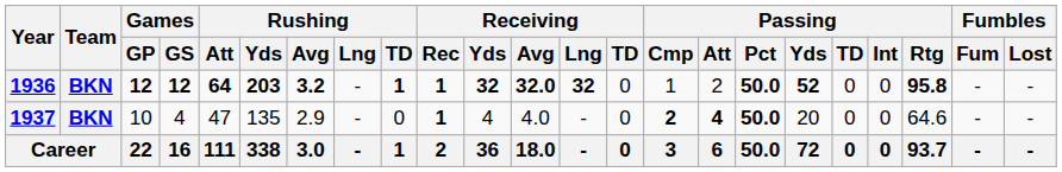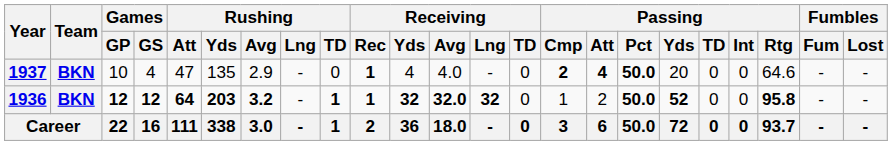 <table class="wikitable" style="text-align:center;">
 <tr>
 <th rowspan="2">Year</th>
 <th rowspan="2">Team</th>
 <th colspan="2">Games</th>
 <th colspan="5">Rushing</th>
 <th colspan="5">Receiving</th>
 <th colspan="7">Passing</th>
 <th colspan="2">Fumbles</th>
 </tr>
 <tr>
 <th>GP</th>
 <th>GS</th>
 <th>Att</th>
 <th>Yds</th>
 <th>Avg</th>
 <th>Lng</th>
 <th>TD</th>
 <th>Rec</th>
 <th>Yds</th>
 <th>Avg</th>
 <th>Lng</th>
 <th>TD</th>
 <th>Cmp</th>
 <th>Att</th>
 <th>Pct</th>
 <th>Yds</th>
 <th>TD</th>
 <th>Int</th>
 <th>Rtg</th>
 <th>Fum</th>
 <th>Lost</th>
 </tr>
 <tr>
+<th><a href='#'>1937</a></th>
+<th><a href='#'>BKN</a></th>
+<td>10</td>
+<td>4</td>
+<td>47</td>
+<td>135</td>
+<td>2.9</td>
+<td>-</td>
+<td>0</td>
+<td><strong>1</strong></td>
+<td>4</td>
+<td>4.0</td>
+<td>-</td>
+<td>0</td>
+<td><strong>2</strong></td>
+<td><strong>4</strong></td>
+<td><strong>50.0</strong></td>
+<td>20</td>
+<td>0</td>
+<td>0</td>
+<td>64.6</td>
+<td>-</td>
+<td>-</td>
+</tr>
+<tr>
 <th><a href='#'>1936</a></th>
 <th><a href='#'>BKN</a></th>
 <td><strong>12</strong></td>
 <td><strong>12</strong></td>
 <td><strong>64</strong></td>
 <td><strong>203</strong></td>
 <td><strong>3.2</strong></td>
 <td>-</td>
 <td><strong>1</strong></td>
 <td><strong>1</strong></td>
 <td><strong>32</strong></td>
 <td><strong>32.0</strong></td>
 <td><strong>32</strong></td>
 <td>0</td>
 <td>1</td>
 <td>2</td>
 <td><strong>50.0</strong></td>
 <td><strong>52</strong></td>
 <td>0</td>
 <td>0</td>
 <td><strong>95.8</strong></td>
-<td>-</td>
-<td>-</td>
-</tr>
-<tr>
-<th><a href='#'>1937</a></th>
-<th><a href='#'>BKN</a></th>
-<td>10</td>
-<td>4</td>
-<td>47</td>
-<td>135</td>
-<td>2.9</td>
-<td>-</td>
-<td>0</td>
-<td><strong>1</strong></td>
-<td>4</td>
-<td>4.0</td>
-<td>-</td>
-<td>0</td>
-<td><strong>2</strong></td>
-<td><strong>4</strong></td>
-<td><strong>50.0</strong></td>
-<td>20</td>
-<td>0</td>
-<td>0</td>
-<td>64.6</td>
 <td>-</td>
 <td>-</td>
 </tr>
 <tr>
 <th colspan="2">Career</th>
 <th>22</th>
 <th>16</th>
 <th>111</th>
 <th>338</th>
 <th>3.0</th>
 <th>-</th>
 <th>1</th>
 <th>2</th>
 <th>36</th>
 <th>18.0</th>
 <th>-</th>
 <th>0</th>
 <th>3</th>
 <th>6</th>
 <th>50.0</th>
 <th>72</th>
 <th>0</th>
 <th>0</th>
 <th>93.7</th>
 <th>-</th>
 <th>-</th>
 </tr>
 </table>
